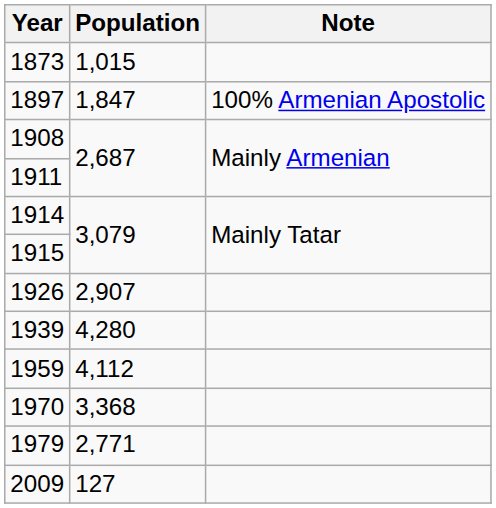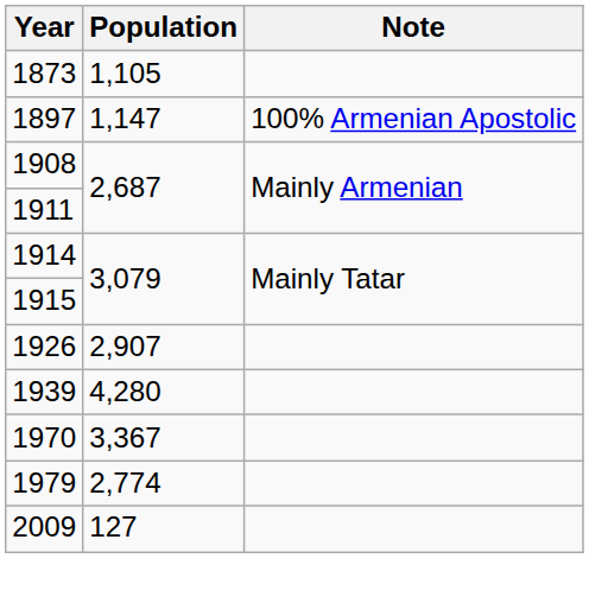 <table class="wikitable sortable">
 <tr>
 <th>Year</th>
 <th>Population</th>
 <th>Note</th>
 </tr>
 <tr>
 <td>1873</td>
-<td>1,015</td>
+<td>1,105</td>
 <td></td>
 </tr>
 <tr>
 <td>1897</td>
-<td>1,847</td>
+<td>1,147</td>
 <td>100% <a href='#'>Armenian Apostolic</a></td>
 </tr>
 <tr>
 <td>1908</td>
 <td rowspan="2">2,687</td>
 <td rowspan="2">Mainly <a href='#'>Armenian</a></td>
 </tr>
 <tr>
 <td>1911</td>
 </tr>
 <tr>
 <td>1914</td>
 <td rowspan="2">3,079</td>
 <td rowspan="2">Mainly Tatar</td>
 </tr>
 <tr>
 <td>1915</td>
 </tr>
 <tr>
 <td>1926</td>
 <td>2,907</td>
 <td></td>
 </tr>
 <tr>
 <td>1939</td>
 <td>4,280</td>
 <td></td>
 </tr>
 <tr>
-<td>1959</td>
-<td>4,112</td>
-<td></td>
-</tr>
-<tr>
 <td>1970</td>
-<td>3,368</td>
+<td>3,367</td>
 <td></td>
 </tr>
 <tr>
 <td>1979</td>
-<td>2,771</td>
+<td>2,774</td>
 <td></td>
 </tr>
 <tr>
 <td>2009</td>
 <td>127</td>
 <td></td>
 </tr>
 </table>
